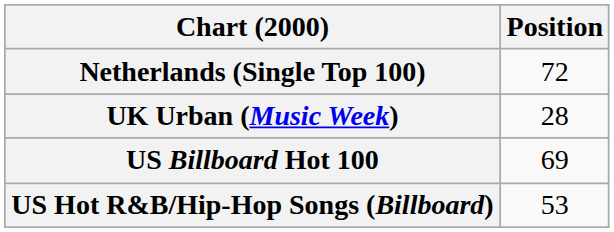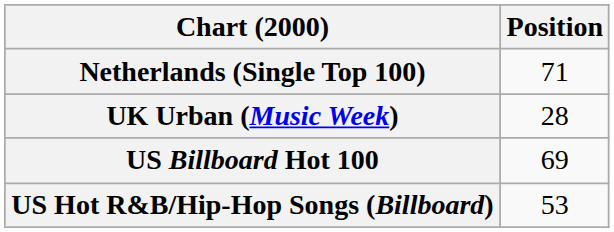 <table class="wikitable sortable plainrowheaders" style="text-align:center;">
 <tr>
 <th scope="col">Chart (2000)</th>
 <th scope="col">Position</th>
 </tr>
 <tr>
 <th scope="row">Netherlands (Single Top 100)</th>
-<td>72</td>
+<td>71</td>
 </tr>
 <tr>
 <th scope="row">UK Urban (<em><a href='#'>Music Week</a></em>)</th>
 <td>28</td>
 </tr>
 <tr>
 <th scope="row">US <em>Billboard</em> Hot 100</th>
 <td>69</td>
 </tr>
 <tr>
 <th scope="row">US Hot R&B/Hip-Hop Songs (<em>Billboard</em>)</th>
 <td>53</td>
 </tr>
 </table>
